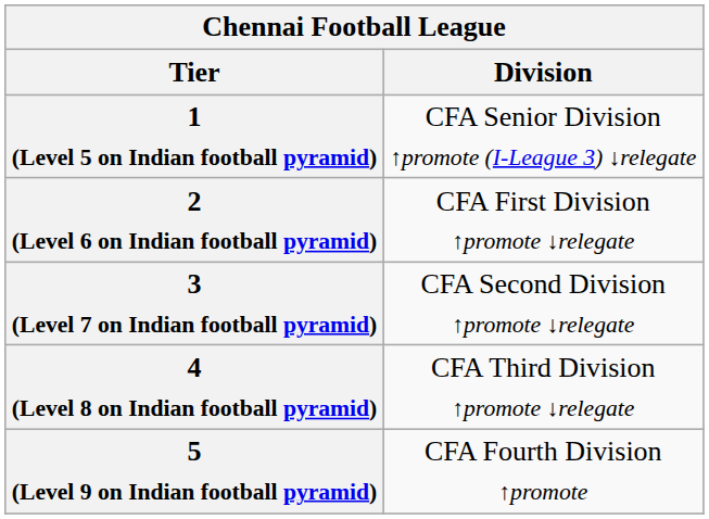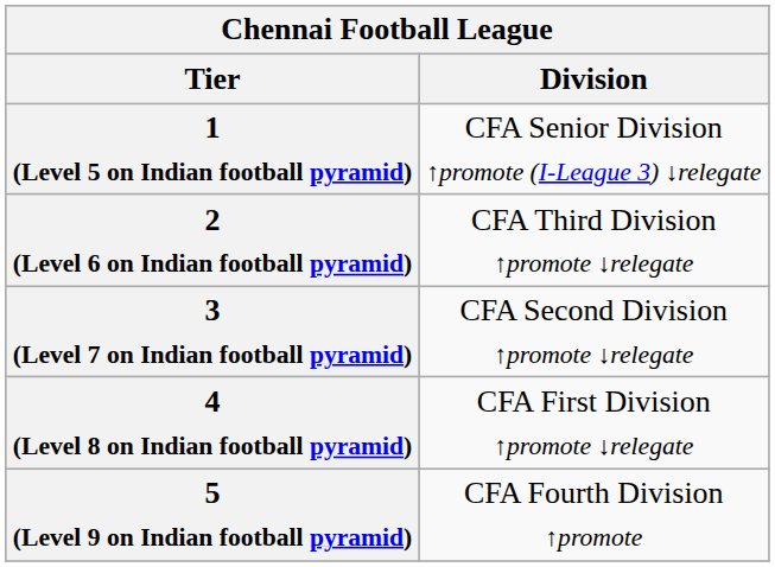 <table class="wikitable" style="text-align:center;">
 <tr>
 <th colspan="2">Chennai Football League</th>
 </tr>
 <tr>
 <th>Tier</th>
 <th>Division</th>
 </tr>
 <tr>
 <th>1<br><sub>(Level 5 on Indian football <a href='#'>pyramid</a>)</sub></th>
 <td>CFA Senior Division<br><em><sub>↑promote (<a href='#'>I-League 3</a>) ↓relegate</sub></em></td>
 </tr>
 <tr>
 <th>2<br><sub>(Level 6 on Indian football <a href='#'>pyramid</a>)</sub></th>
-<td>CFA First Division<br><em><sub>↑promote ↓relegate</sub></em></td>
+<td>CFA Third Division<br><em><sub>↑promote ↓relegate</sub></em></td>
 </tr>
 <tr>
 <th>3<br><sub>(Level 7 on Indian football <a href='#'>pyramid</a>)</sub></th>
 <td>CFA Second Division<br><em><sub>↑promote ↓relegate</sub></em></td>
 </tr>
 <tr>
 <th>4<br><sub>(Level 8 on Indian football <a href='#'>pyramid</a>)</sub></th>
-<td>CFA Third Division<br><em><sub>↑promote ↓relegate</sub></em></td>
+<td>CFA First Division<br><em><sub>↑promote ↓relegate</sub></em></td>
 </tr>
 <tr>
 <th>5<br><sub>(Level 9 on Indian football <a href='#'>pyramid</a>)</sub></th>
 <td>CFA Fourth Division<br><em><sub>↑promote</sub></em></td>
 </tr>
 </table>
